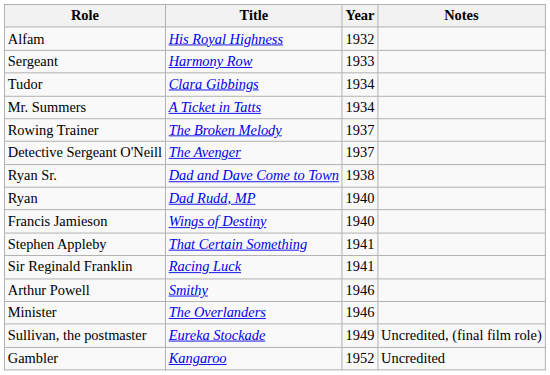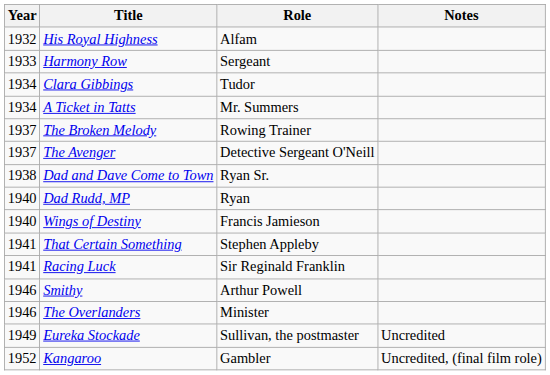 <table class="wikitable">
 <tr>
+<th>Year</th>
+<th>Title</th>
 <th>Role</th>
-<th>Title</th>
-<th>Year</th>
 <th>Notes</th>
 </tr>
 <tr>
+<td>1932</td>
+<td><em><a href='#'>His Royal Highness</a></em></td>
 <td>Alfam</td>
-<td><em><a href='#'>His Royal Highness</a></em></td>
-<td>1932</td>
 <td></td>
 </tr>
 <tr>
+<td>1933</td>
+<td><em><a href='#'>Harmony Row</a></em></td>
 <td>Sergeant</td>
-<td><em><a href='#'>Harmony Row</a></em></td>
-<td>1933</td>
 <td></td>
 </tr>
 <tr>
+<td>1934</td>
+<td><em><a href='#'>Clara Gibbings</a></em></td>
 <td>Tudor</td>
-<td><em><a href='#'>Clara Gibbings</a></em></td>
-<td>1934</td>
 <td></td>
 </tr>
 <tr>
+<td>1934</td>
+<td><em><a href='#'>A Ticket in Tatts</a></em></td>
 <td>Mr. Summers</td>
-<td><em><a href='#'>A Ticket in Tatts</a></em></td>
-<td>1934</td>
 <td></td>
 </tr>
 <tr>
+<td>1937</td>
+<td><em><a href='#'>The Broken Melody</a></em></td>
 <td>Rowing Trainer</td>
-<td><em><a href='#'>The Broken Melody</a></em></td>
-<td>1937</td>
 <td></td>
 </tr>
 <tr>
+<td>1937</td>
+<td><em><a href='#'>The Avenger</a></em></td>
 <td>Detective Sergeant O'Neill</td>
-<td><em><a href='#'>The Avenger</a></em></td>
-<td>1937</td>
 <td></td>
 </tr>
 <tr>
+<td>1938</td>
+<td><em><a href='#'>Dad and Dave Come to Town</a></em></td>
 <td>Ryan Sr.</td>
-<td><em><a href='#'>Dad and Dave Come to Town</a></em></td>
-<td>1938</td>
 <td></td>
 </tr>
 <tr>
+<td>1940</td>
+<td><em><a href='#'>Dad Rudd, MP</a></em></td>
 <td>Ryan</td>
-<td><em><a href='#'>Dad Rudd, MP</a></em></td>
-<td>1940</td>
 <td></td>
 </tr>
 <tr>
+<td>1940</td>
+<td><em><a href='#'>Wings of Destiny</a></em></td>
 <td>Francis Jamieson</td>
-<td><em><a href='#'>Wings of Destiny</a></em></td>
-<td>1940</td>
 <td></td>
 </tr>
 <tr>
+<td>1941</td>
+<td><em><a href='#'>That Certain Something</a></em></td>
 <td>Stephen Appleby</td>
-<td><em><a href='#'>That Certain Something</a></em></td>
-<td>1941</td>
 <td></td>
 </tr>
 <tr>
+<td>1941</td>
+<td><em><a href='#'>Racing Luck</a></em></td>
 <td>Sir Reginald Franklin</td>
-<td><em><a href='#'>Racing Luck</a></em></td>
-<td>1941</td>
 <td></td>
 </tr>
 <tr>
+<td>1946</td>
+<td><em><a href='#'>Smithy</a></em></td>
 <td>Arthur Powell</td>
-<td><em><a href='#'>Smithy</a></em></td>
-<td>1946</td>
 <td></td>
 </tr>
 <tr>
+<td>1946</td>
+<td><em><a href='#'>The Overlanders</a></em></td>
 <td>Minister</td>
-<td><em><a href='#'>The Overlanders</a></em></td>
-<td>1946</td>
 <td></td>
 </tr>
 <tr>
+<td>1949</td>
+<td><em><a href='#'>Eureka Stockade</a></em></td>
 <td>Sullivan, the postmaster</td>
-<td><em><a href='#'>Eureka Stockade</a></em></td>
-<td>1949</td>
+<td>Uncredited</td>
+</tr>
+<tr>
+<td>1952</td>
+<td><em><a href='#'>Kangaroo</a></em></td>
+<td>Gambler</td>
 <td>Uncredited, (final film role)</td>
 </tr>
-<tr>
-<td>Gambler</td>
-<td><em><a href='#'>Kangaroo</a></em></td>
-<td>1952</td>
-<td>Uncredited</td>
-</tr>
 </table>
